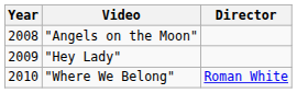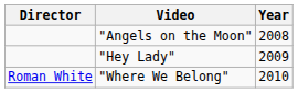 <table class="wikitable">
 <tr>
+<th>Director</th>
+<th>Video</th>
 <th>Year</th>
-<th>Video</th>
-<th>Director</th>
 </tr>
 <tr>
+<td></td>
+<td>"Angels on the Moon"</td>
 <td>2008</td>
-<td>"Angels on the Moon"</td>
-<td></td>
 </tr>
 <tr>
+<td></td>
+<td>"Hey Lady"</td>
 <td>2009</td>
-<td>"Hey Lady"</td>
-<td></td>
 </tr>
 <tr>
+<td><a href='#'>Roman White</a></td>
+<td>"Where We Belong"</td>
 <td>2010</td>
-<td>"Where We Belong"</td>
-<td><a href='#'>Roman White</a></td>
 </tr>
 </table>
